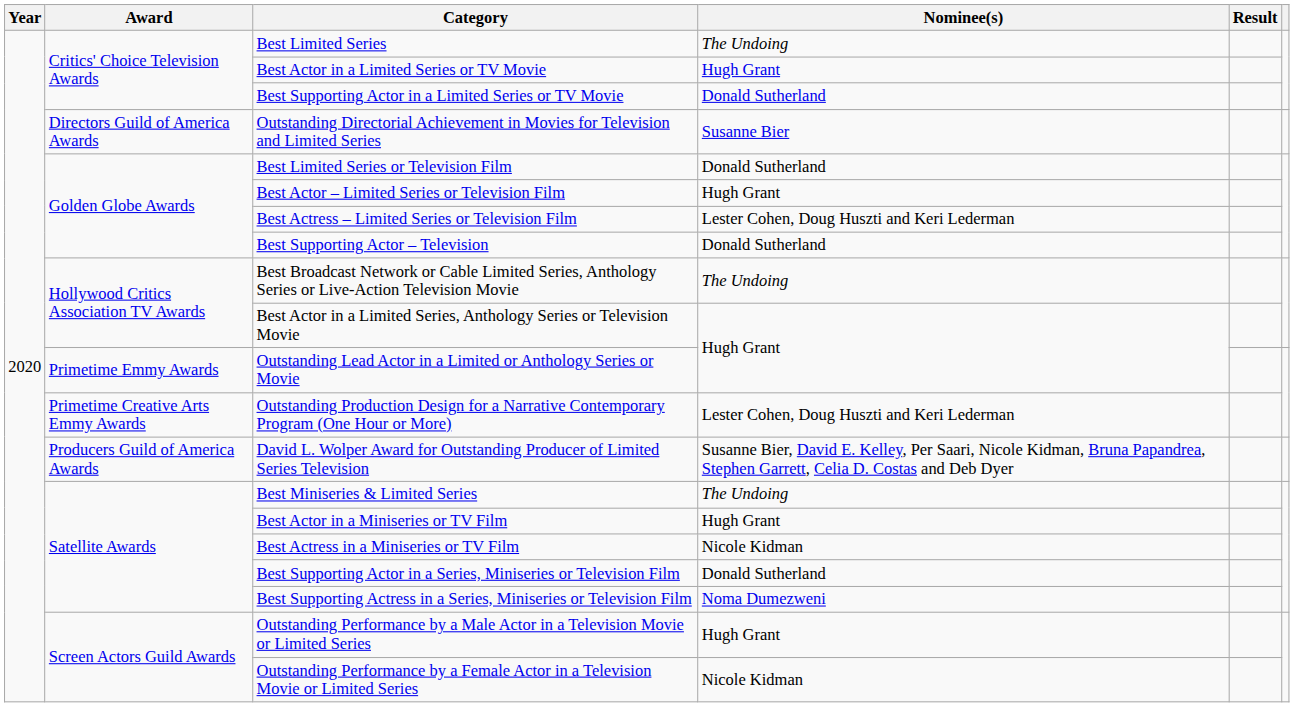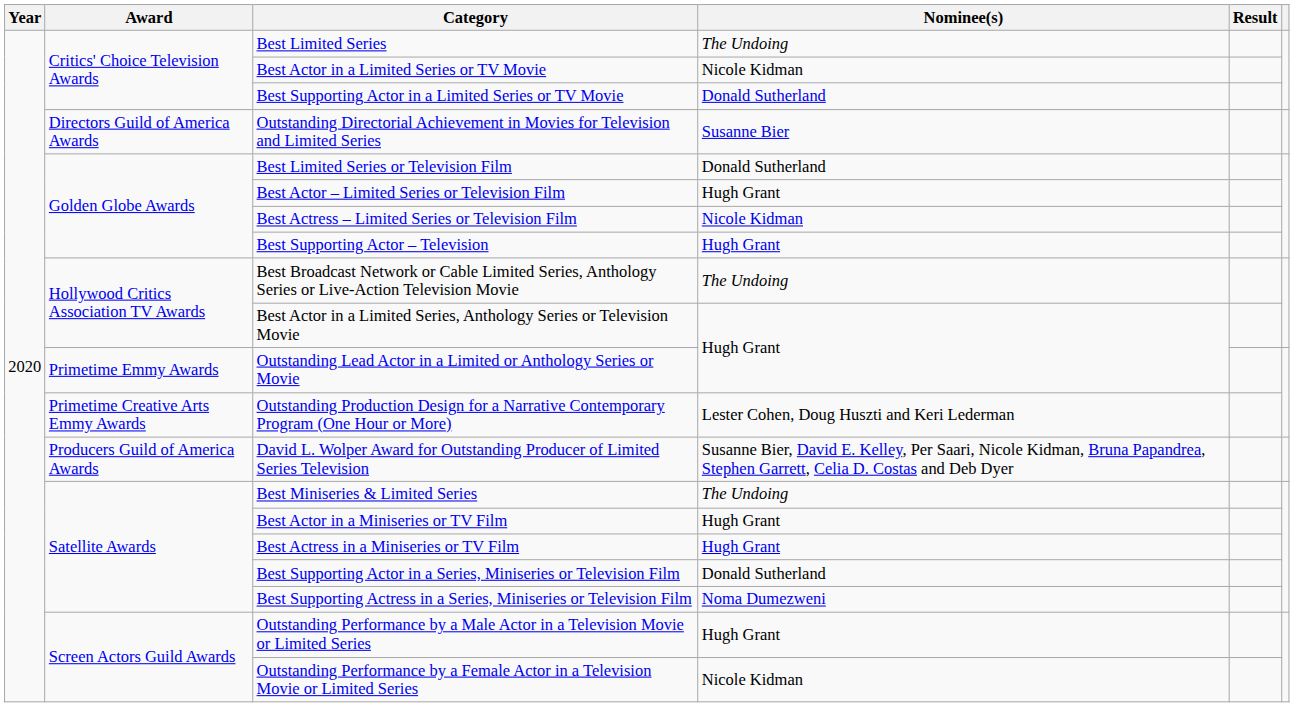 <table class="wikitable sortable">
 <tr>
 <th scope="col">Year</th>
 <th scope="col">Award</th>
 <th scope="col">Category</th>
 <th scope="col">Nominee(s)</th>
 <th scope="col">Result</th>
 <th scope="col" class="unsortable"></th>
 </tr>
 <tr>
 <td rowspan="20" style="text-align:center;">2020</td>
 <td rowspan="3"><a href='#'>Critics' Choice Television Awards</a></td>
 <td><a href='#'>Best Limited Series</a></td>
 <td><em>The Undoing</em></td>
 <td></td>
 <td align="center" rowspan="3"></td>
 </tr>
 <tr>
 <td><a href='#'>Best Actor in a Limited Series or TV Movie</a></td>
-<td><a href='#'>Hugh Grant</a></td>
+<td>Nicole Kidman</td>
 <td></td>
 </tr>
 <tr>
 <td><a href='#'>Best Supporting Actor in a Limited Series or TV Movie</a></td>
 <td><a href='#'>Donald Sutherland</a></td>
 <td></td>
 </tr>
 <tr>
 <td><a href='#'>Directors Guild of America Awards</a></td>
 <td><a href='#'>Outstanding Directorial Achievement in Movies for Television and Limited Series</a></td>
 <td><a href='#'>Susanne Bier</a></td>
 <td></td>
 <td align="center"></td>
 </tr>
 <tr>
 <td rowspan="4"><a href='#'>Golden Globe Awards</a></td>
 <td><a href='#'>Best Limited Series or Television Film</a></td>
 <td>Donald Sutherland</td>
 <td></td>
 <td align="center" rowspan="4"></td>
 </tr>
 <tr>
 <td><a href='#'>Best Actor – Limited Series or Television Film</a></td>
 <td>Hugh Grant</td>
 <td></td>
 </tr>
 <tr>
 <td><a href='#'>Best Actress – Limited Series or Television Film</a></td>
-<td>Lester Cohen, Doug Huszti and Keri Lederman</td>
+<td><a href='#'>Nicole Kidman</a></td>
 <td></td>
 </tr>
 <tr>
 <td><a href='#'>Best Supporting Actor – Television</a></td>
-<td>Donald Sutherland</td>
+<td><a href='#'>Hugh Grant</a></td>
 <td></td>
 </tr>
 <tr>
 <td rowspan="2"><a href='#'>Hollywood Critics Association TV Awards</a></td>
 <td>Best Broadcast Network or Cable Limited Series, Anthology Series or Live-Action Television Movie</td>
 <td><em>The Undoing</em></td>
 <td></td>
 <td align="center" rowspan="2"></td>
 </tr>
 <tr>
 <td>Best Actor in a Limited Series, Anthology Series or Television Movie</td>
 <td rowspan="2">Hugh Grant</td>
 <td></td>
 </tr>
 <tr>
 <td><a href='#'>Primetime Emmy Awards</a></td>
 <td><a href='#'>Outstanding Lead Actor in a Limited or Anthology Series or Movie</a></td>
 <td></td>
 <td align="center" rowspan="2"></td>
 </tr>
 <tr>
 <td><a href='#'>Primetime Creative Arts Emmy Awards</a></td>
 <td><a href='#'>Outstanding Production Design for a Narrative Contemporary Program (One Hour or More)</a></td>
 <td>Lester Cohen, Doug Huszti and Keri Lederman</td>
 <td></td>
 </tr>
 <tr>
 <td><a href='#'>Producers Guild of America Awards</a></td>
 <td><a href='#'>David L. Wolper Award for Outstanding Producer of Limited Series Television</a></td>
 <td>Susanne Bier, <a href='#'>David E. Kelley</a>, Per Saari, Nicole Kidman, <a href='#'>Bruna Papandrea</a>, <a href='#'>Stephen Garrett</a>, <a href='#'>Celia D. Costas</a> and Deb Dyer</td>
 <td></td>
 <td align="center"></td>
 </tr>
 <tr>
 <td rowspan="5"><a href='#'>Satellite Awards</a></td>
 <td><a href='#'>Best Miniseries & Limited Series</a></td>
 <td><em>The Undoing</em></td>
 <td></td>
 <td align="center" rowspan="5"></td>
 </tr>
 <tr>
 <td><a href='#'>Best Actor in a Miniseries or TV Film</a></td>
 <td>Hugh Grant</td>
 <td></td>
 </tr>
 <tr>
 <td><a href='#'>Best Actress in a Miniseries or TV Film</a></td>
-<td>Nicole Kidman</td>
+<td><a href='#'>Hugh Grant</a></td>
 <td></td>
 </tr>
 <tr>
 <td><a href='#'>Best Supporting Actor in a Series, Miniseries or Television Film</a></td>
 <td>Donald Sutherland</td>
 <td></td>
 </tr>
 <tr>
 <td><a href='#'>Best Supporting Actress in a Series, Miniseries or Television Film</a></td>
 <td><a href='#'>Noma Dumezweni</a></td>
 <td></td>
 </tr>
 <tr>
 <td rowspan="2"><a href='#'>Screen Actors Guild Awards</a></td>
 <td><a href='#'>Outstanding Performance by a Male Actor in a Television Movie or Limited Series</a></td>
 <td>Hugh Grant</td>
 <td></td>
 <td align="center" rowspan="2"></td>
 </tr>
 <tr>
 <td><a href='#'>Outstanding Performance by a Female Actor in a Television Movie or Limited Series</a></td>
 <td>Nicole Kidman</td>
 <td></td>
 </tr>
 </table>
